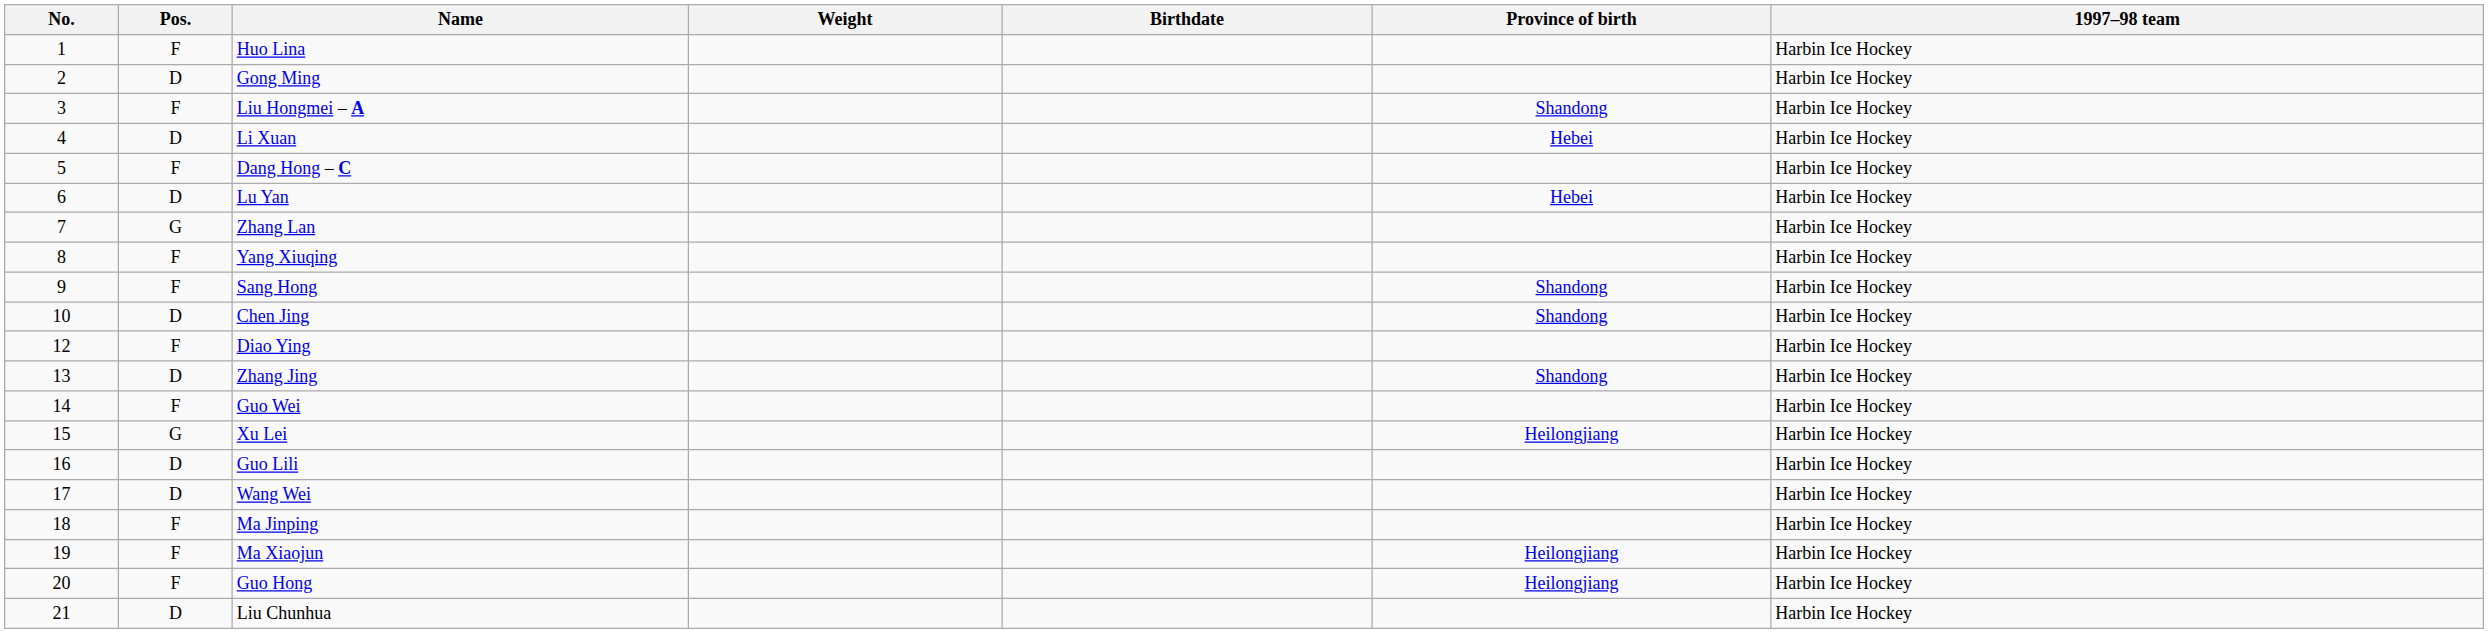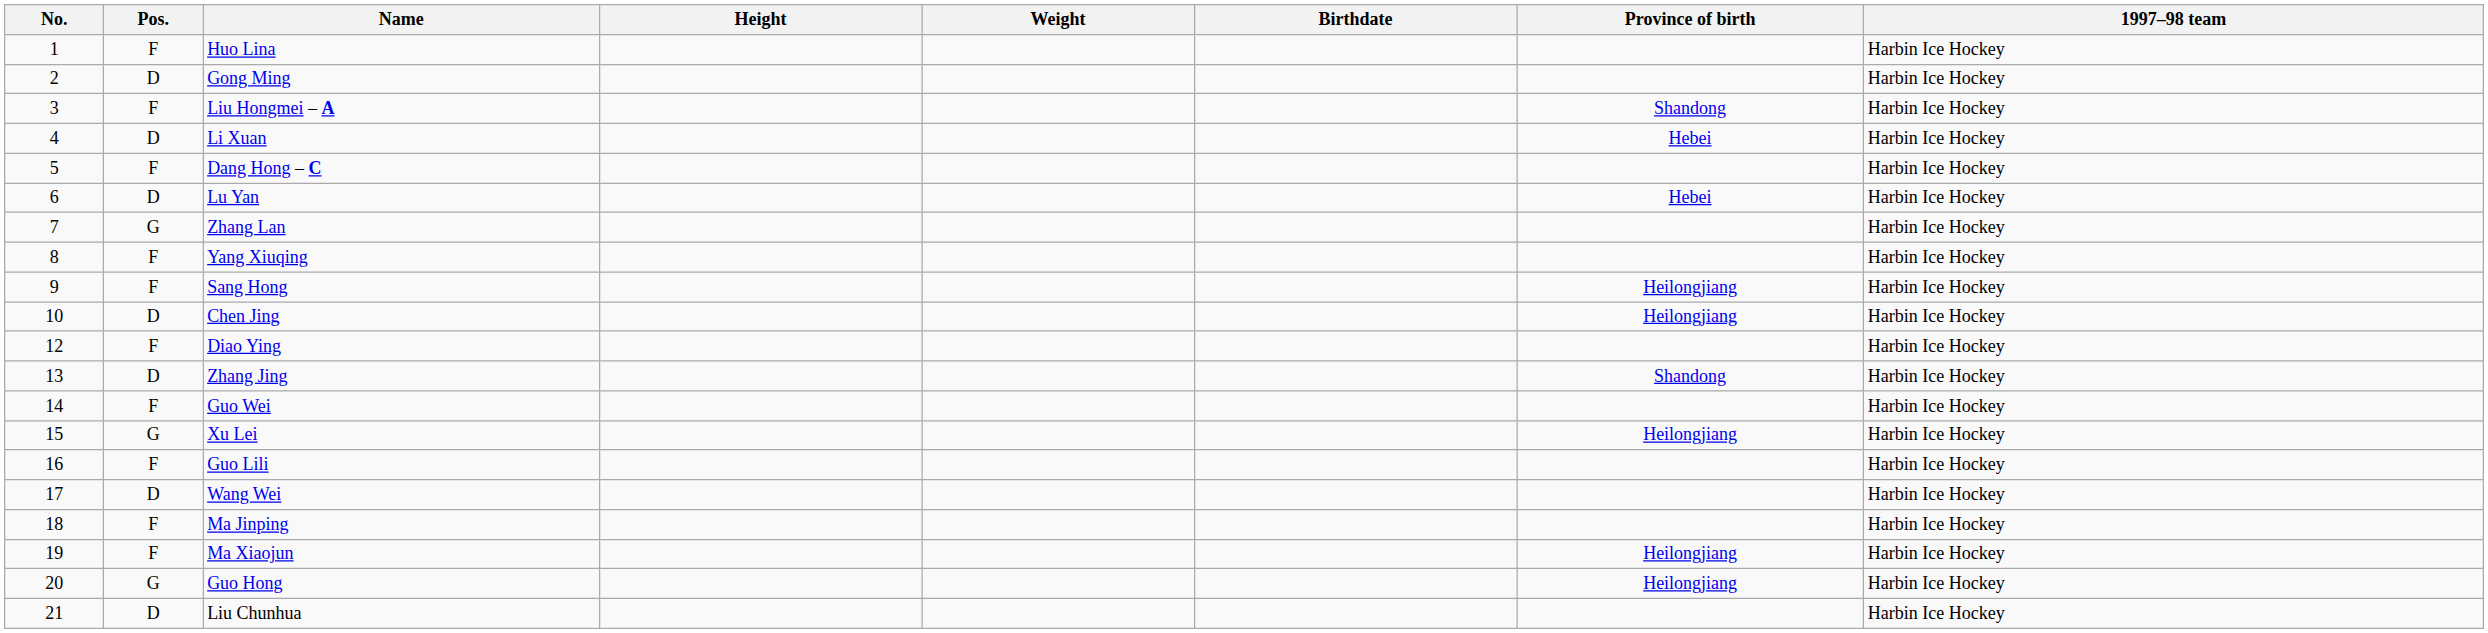 <table width="100%" class="wikitable sortable" style="font-size: 90%; text-align: center;">
 <tr>
 <th style="width:  4%;">No.</th>
 <th style="width:  4%;">Pos.</th>
 <th style="width: 16%;">Name</th>
+<th style="width: 13%;">Height</th>
 <th style="width: 11%;">Weight</th>
 <th style="width: 13%;">Birthdate</th>
 <th style="width: 14%;">Province of birth</th>
 <th style="width: 25%;">1997–98 team</th>
 </tr>
 <tr>
 <td>1</td>
 <td>F</td>
 <td align="left"><a href='#'>Huo Lina</a></td>
 <td></td>
+<td></td>
 <td align="right"></td>
 <td></td>
 <td align="left"> Harbin Ice Hockey</td>
 </tr>
 <tr>
 <td>2</td>
 <td>D</td>
 <td align="left"><a href='#'>Gong Ming</a></td>
+<td></td>
 <td></td>
 <td align="right"></td>
 <td></td>
 <td align="left"> Harbin Ice Hockey</td>
 </tr>
 <tr>
 <td>3</td>
 <td>F</td>
 <td align="left"><a href='#'>Liu Hongmei</a> – <a href='#'><strong>A</strong></a></td>
 <td></td>
+<td></td>
 <td align="right"></td>
 <td><a href='#'>Shandong</a></td>
 <td align="left"> Harbin Ice Hockey</td>
 </tr>
 <tr>
 <td>4</td>
 <td>D</td>
 <td align="left"><a href='#'>Li Xuan</a></td>
+<td></td>
 <td></td>
 <td align="right"></td>
 <td><a href='#'>Hebei</a></td>
 <td align="left"> Harbin Ice Hockey</td>
 </tr>
 <tr>
 <td>5</td>
 <td>F</td>
 <td align="left"><a href='#'>Dang Hong</a> – <a href='#'><strong>C</strong></a></td>
 <td></td>
+<td></td>
 <td align="right"></td>
 <td></td>
 <td align="left"> Harbin Ice Hockey</td>
 </tr>
 <tr>
 <td>6</td>
 <td>D</td>
 <td align="left"><a href='#'>Lu Yan</a></td>
+<td></td>
 <td></td>
 <td align="right"></td>
 <td><a href='#'>Hebei</a></td>
 <td align="left"> Harbin Ice Hockey</td>
 </tr>
 <tr>
 <td>7</td>
 <td>G</td>
 <td align="left"><a href='#'>Zhang Lan</a></td>
 <td></td>
+<td></td>
 <td align="right"></td>
 <td></td>
 <td align="left"> Harbin Ice Hockey</td>
 </tr>
 <tr>
 <td>8</td>
 <td>F</td>
 <td align="left"><a href='#'>Yang Xiuqing</a></td>
+<td></td>
 <td></td>
 <td align="right"></td>
 <td></td>
 <td align="left"> Harbin Ice Hockey</td>
 </tr>
 <tr>
 <td>9</td>
 <td>F</td>
 <td align="left"><a href='#'>Sang Hong</a></td>
 <td></td>
+<td></td>
 <td align="right"></td>
-<td><a href='#'>Shandong</a></td>
+<td><a href='#'>Heilongjiang</a></td>
 <td align="left"> Harbin Ice Hockey</td>
 </tr>
 <tr>
 <td>10</td>
 <td>D</td>
 <td align="left"><a href='#'>Chen Jing</a></td>
 <td></td>
+<td></td>
 <td align="right"></td>
-<td><a href='#'>Shandong</a></td>
+<td><a href='#'>Heilongjiang</a></td>
 <td align="left"> Harbin Ice Hockey</td>
 </tr>
 <tr>
 <td>12</td>
 <td>F</td>
 <td align="left"><a href='#'>Diao Ying</a></td>
+<td></td>
 <td></td>
 <td align="right"></td>
 <td></td>
 <td align="left"> Harbin Ice Hockey</td>
 </tr>
 <tr>
 <td>13</td>
 <td>D</td>
 <td align="left"><a href='#'>Zhang Jing</a></td>
 <td></td>
+<td></td>
 <td align="right"></td>
 <td><a href='#'>Shandong</a></td>
 <td align="left"> Harbin Ice Hockey</td>
 </tr>
 <tr>
 <td>14</td>
 <td>F</td>
 <td align="left"><a href='#'>Guo Wei</a></td>
+<td></td>
 <td></td>
 <td align="right"></td>
 <td></td>
 <td align="left"> Harbin Ice Hockey</td>
 </tr>
 <tr>
 <td>15</td>
 <td>G</td>
 <td align="left"><a href='#'>Xu Lei</a></td>
 <td></td>
+<td></td>
 <td align="right"></td>
 <td><a href='#'>Heilongjiang</a></td>
 <td align="left"> Harbin Ice Hockey</td>
 </tr>
 <tr>
 <td>16</td>
-<td>D</td>
+<td>F</td>
 <td align="left"><a href='#'>Guo Lili</a></td>
+<td></td>
 <td></td>
 <td align="right"></td>
 <td></td>
 <td align="left"> Harbin Ice Hockey</td>
 </tr>
 <tr>
 <td>17</td>
 <td>D</td>
 <td align="left"><a href='#'>Wang Wei</a></td>
 <td></td>
+<td></td>
 <td align="right"></td>
 <td></td>
 <td align="left"> Harbin Ice Hockey</td>
 </tr>
 <tr>
 <td>18</td>
 <td>F</td>
 <td align="left"><a href='#'>Ma Jinping</a></td>
+<td></td>
 <td></td>
 <td align="right"></td>
 <td></td>
 <td align="left"> Harbin Ice Hockey</td>
 </tr>
 <tr>
 <td>19</td>
 <td>F</td>
 <td align="left"><a href='#'>Ma Xiaojun</a></td>
 <td></td>
+<td></td>
 <td align="right"></td>
 <td><a href='#'>Heilongjiang</a></td>
 <td align="left"> Harbin Ice Hockey</td>
 </tr>
 <tr>
 <td>20</td>
-<td>F</td>
+<td>G</td>
 <td align="left"><a href='#'>Guo Hong</a></td>
+<td></td>
 <td></td>
 <td align="right"></td>
 <td><a href='#'>Heilongjiang</a></td>
 <td align="left"> Harbin Ice Hockey</td>
 </tr>
 <tr>
 <td>21</td>
 <td>D</td>
 <td align="left">Liu Chunhua</td>
 <td></td>
+<td></td>
 <td align="right"></td>
 <td></td>
 <td align="left"> Harbin Ice Hockey</td>
 </tr>
 </table>
